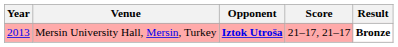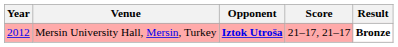 <table class="sortable wikitable" style="font-size: 90%;">
 <tr>
 <th>Year</th>
 <th>Venue</th>
 <th>Opponent</th>
 <th>Score</th>
 <th>Result</th>
 </tr>
 <tr style="background:#FFAAAA">
-<td align="center"><a href='#'>2013</a></td>
+<td align="center"><a href='#'>2012</a></td>
 <td align="left">Mersin University Hall, <a href='#'>Mersin</a>, Turkey</td>
 <td align="left"><strong> <a href='#'>Iztok Utroša</a></strong></td>
 <td align="left">21–17, 21–17</td>
 <td style="text-align:left; background:white"> <strong>Bronze</strong></td>
 </tr>
 </table>
